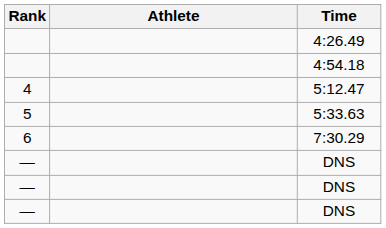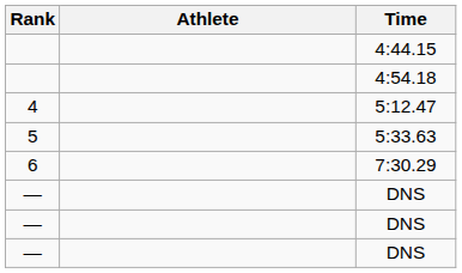 <table class=wikitable style="text-align:center">
 <tr>
 <th width=40>Rank</th>
 <th width=250>Athlete</th>
 <th width=80>Time</th>
 </tr>
 <tr>
 <td></td>
 <td align=left></td>
-<td>4:26.49</td>
+<td>4:44.15</td>
 </tr>
 <tr>
 <td></td>
 <td align=left></td>
 <td>4:54.18</td>
 </tr>
 <tr>
 <td>4</td>
 <td align=left></td>
 <td>5:12.47</td>
 </tr>
 <tr>
 <td>5</td>
 <td align=left></td>
 <td>5:33.63</td>
 </tr>
 <tr>
 <td>6</td>
 <td align=left></td>
 <td>7:30.29</td>
 </tr>
 <tr>
 <td>—</td>
 <td align=left></td>
 <td>DNS</td>
 </tr>
 <tr>
 <td>—</td>
 <td align=left></td>
 <td>DNS</td>
 </tr>
 <tr>
 <td>—</td>
 <td align=left></td>
 <td>DNS</td>
 </tr>
 </table>
